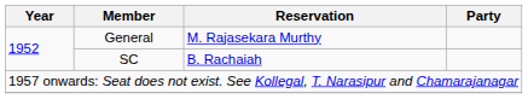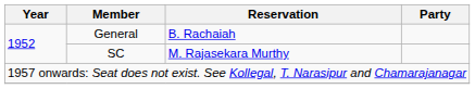 <table class="wikitable">
 <tr>
 <th>Year</th>
 <th>Member</th>
 <th>Reservation</th>
 <th colspan="2">Party</th>
 </tr>
 <tr>
 <td rowspan="2"><a href='#'>1952</a></td>
 <td align="center">General</td>
-<td><a href='#'>M. Rajasekara Murthy</a></td>
+<td><a href='#'>B. Rachaiah</a></td>
 <td></td>
 </tr>
 <tr>
 <td align="center">SC</td>
-<td><a href='#'>B. Rachaiah</a></td>
+<td><a href='#'>M. Rajasekara Murthy</a></td>
 <td></td>
 </tr>
 <tr>
 <td colspan="6" align="center">1957 onwards: <em>Seat does not exist. See <a href='#'>Kollegal</a>, <a href='#'>T. Narasipur</a> and <a href='#'>Chamarajanagar</a></em></td>
 </tr>
 <tr>
 </tr>
 </table>
